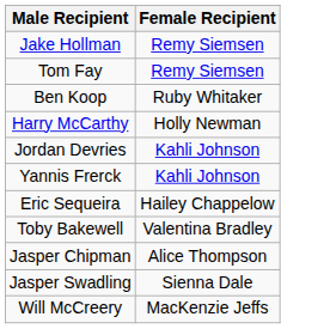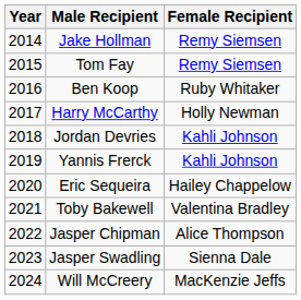 <table class="wikitable" style="text-align:center">
 <tr>
+<th>Year</th>
 <th>Male Recipient</th>
 <th>Female Recipient</th>
 </tr>
 <tr>
+<td>2014</td>
 <td><a href='#'>Jake Hollman</a></td>
 <td><a href='#'>Remy Siemsen</a></td>
 </tr>
 <tr>
+<td>2015</td>
 <td>Tom Fay</td>
 <td><a href='#'>Remy Siemsen</a></td>
 </tr>
 <tr>
+<td>2016</td>
 <td>Ben Koop</td>
 <td>Ruby Whitaker</td>
 </tr>
 <tr>
+<td>2017</td>
 <td><a href='#'>Harry McCarthy</a></td>
 <td>Holly Newman</td>
 </tr>
 <tr>
+<td>2018</td>
 <td>Jordan Devries</td>
 <td><a href='#'>Kahli Johnson</a></td>
 </tr>
 <tr>
+<td>2019</td>
 <td>Yannis Frerck</td>
 <td><a href='#'>Kahli Johnson</a></td>
 </tr>
 <tr>
+<td>2020</td>
 <td>Eric Sequeira</td>
 <td>Hailey Chappelow</td>
 </tr>
 <tr>
+<td>2021</td>
 <td>Toby Bakewell</td>
 <td>Valentina Bradley</td>
 </tr>
 <tr>
+<td>2022</td>
 <td>Jasper Chipman</td>
 <td>Alice Thompson</td>
 </tr>
 <tr>
+<td>2023</td>
 <td>Jasper Swadling</td>
 <td>Sienna Dale</td>
 </tr>
 <tr>
+<td>2024</td>
 <td>Will McCreery</td>
 <td>MacKenzie Jeffs</td>
 </tr>
 </table>
